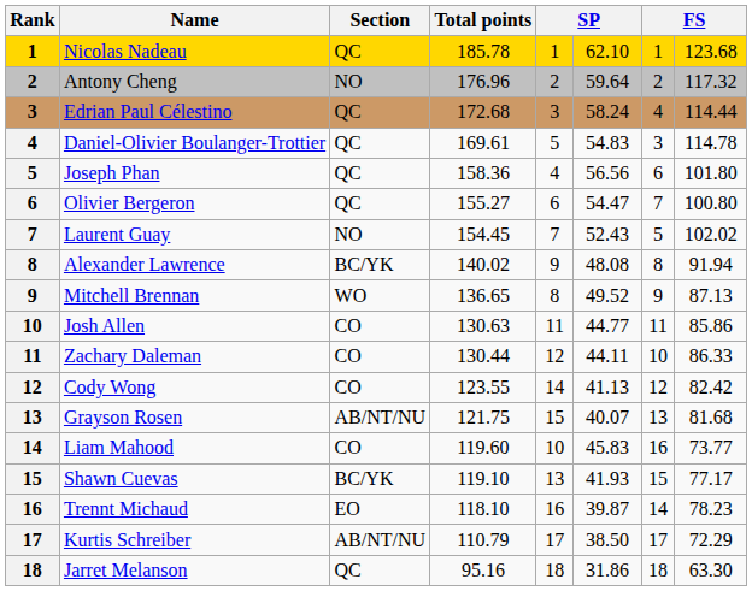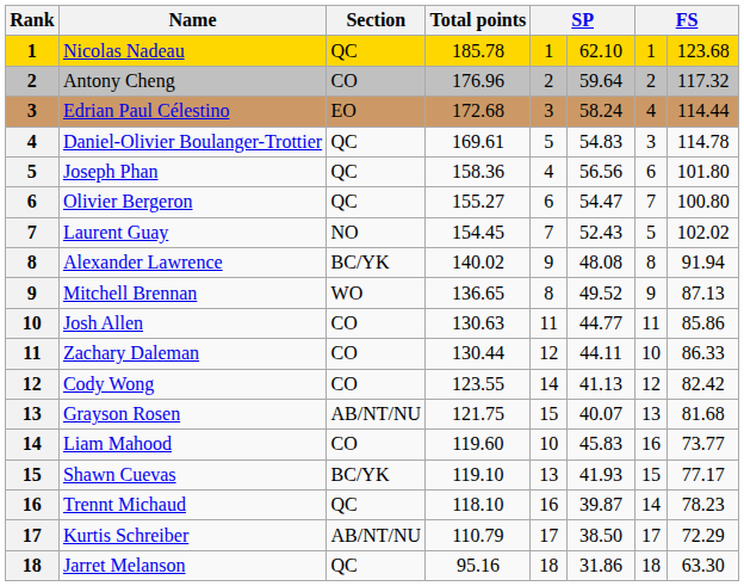 <table class="wikitable sortable">
 <tr>
 <th>Rank</th>
 <th>Name</th>
 <th>Section</th>
 <th>Total points</th>
 <th colspan="2" width="80px"><a href='#'>SP</a></th>
 <th colspan="2" width="80px"><a href='#'>FS</a></th>
 </tr>
 <tr bgcolor="gold">
 <td align="center"><strong>1</strong></td>
 <td><a href='#'>Nicolas Nadeau</a></td>
 <td>QC</td>
 <td align="center">185.78</td>
 <td align="center">1</td>
 <td align="center">62.10</td>
 <td align="center">1</td>
 <td align="center">123.68</td>
 </tr>
 <tr bgcolor="silver">
 <td align="center"><strong>2</strong></td>
 <td>Antony Cheng</td>
-<td>NO</td>
+<td>CO</td>
 <td align="center">176.96</td>
 <td align="center">2</td>
 <td align="center">59.64</td>
 <td align="center">2</td>
 <td align="center">117.32</td>
 </tr>
 <tr bgcolor="cc9966">
 <td align="center"><strong>3</strong></td>
 <td><a href='#'>Edrian Paul Célestino</a></td>
-<td>QC</td>
+<td>EO</td>
 <td align="center">172.68</td>
 <td align="center">3</td>
 <td align="center">58.24</td>
 <td align="center">4</td>
 <td align="center">114.44</td>
 </tr>
 <tr>
 <th>4</th>
 <td><a href='#'>Daniel-Olivier Boulanger-Trottier</a></td>
 <td>QC</td>
 <td align="center">169.61</td>
 <td align="center">5</td>
 <td align="center">54.83</td>
 <td align="center">3</td>
 <td align="center">114.78</td>
 </tr>
 <tr>
 <th>5</th>
 <td><a href='#'>Joseph Phan</a></td>
 <td>QC</td>
 <td align="center">158.36</td>
 <td align="center">4</td>
 <td align="center">56.56</td>
 <td align="center">6</td>
 <td align="center">101.80</td>
 </tr>
 <tr>
 <th>6</th>
 <td><a href='#'>Olivier Bergeron</a></td>
 <td>QC</td>
 <td align="center">155.27</td>
 <td align="center">6</td>
 <td align="center">54.47</td>
 <td align="center">7</td>
 <td align="center">100.80</td>
 </tr>
 <tr>
 <th>7</th>
 <td><a href='#'>Laurent Guay</a></td>
 <td>NO</td>
 <td align="center">154.45</td>
 <td align="center">7</td>
 <td align="center">52.43</td>
 <td align="center">5</td>
 <td align="center">102.02</td>
 </tr>
 <tr>
 <th>8</th>
 <td><a href='#'>Alexander Lawrence</a></td>
 <td>BC/YK</td>
 <td align="center">140.02</td>
 <td align="center">9</td>
 <td align="center">48.08</td>
 <td align="center">8</td>
 <td align="center">91.94</td>
 </tr>
 <tr>
 <th>9</th>
 <td><a href='#'>Mitchell Brennan</a></td>
 <td>WO</td>
 <td align="center">136.65</td>
 <td align="center">8</td>
 <td align="center">49.52</td>
 <td align="center">9</td>
 <td align="center">87.13</td>
 </tr>
 <tr>
 <th>10</th>
 <td><a href='#'>Josh Allen</a></td>
 <td>CO</td>
 <td align="center">130.63</td>
 <td align="center">11</td>
 <td align="center">44.77</td>
 <td align="center">11</td>
 <td align="center">85.86</td>
 </tr>
 <tr>
 <th>11</th>
 <td><a href='#'>Zachary Daleman</a></td>
 <td>CO</td>
 <td align="center">130.44</td>
 <td align="center">12</td>
 <td align="center">44.11</td>
 <td align="center">10</td>
 <td align="center">86.33</td>
 </tr>
 <tr>
 <th>12</th>
 <td><a href='#'>Cody Wong</a></td>
 <td>CO</td>
 <td align="center">123.55</td>
 <td align="center">14</td>
 <td align="center">41.13</td>
 <td align="center">12</td>
 <td align="center">82.42</td>
 </tr>
 <tr>
 <th>13</th>
 <td><a href='#'>Grayson Rosen</a></td>
 <td>AB/NT/NU</td>
 <td align="center">121.75</td>
 <td align="center">15</td>
 <td align="center">40.07</td>
 <td align="center">13</td>
 <td align="center">81.68</td>
 </tr>
 <tr>
 <th>14</th>
 <td><a href='#'>Liam Mahood</a></td>
 <td>CO</td>
 <td align="center">119.60</td>
 <td align="center">10</td>
 <td align="center">45.83</td>
 <td align="center">16</td>
 <td align="center">73.77</td>
 </tr>
 <tr>
 <th>15</th>
 <td><a href='#'>Shawn Cuevas</a></td>
 <td>BC/YK</td>
 <td align="center">119.10</td>
 <td align="center">13</td>
 <td align="center">41.93</td>
 <td align="center">15</td>
 <td align="center">77.17</td>
 </tr>
 <tr>
 <th>16</th>
 <td><a href='#'>Trennt Michaud</a></td>
-<td>EO</td>
+<td>QC</td>
 <td align="center">118.10</td>
 <td align="center">16</td>
 <td align="center">39.87</td>
 <td align="center">14</td>
 <td align="center">78.23</td>
 </tr>
 <tr>
 <th>17</th>
 <td><a href='#'>Kurtis Schreiber</a></td>
 <td>AB/NT/NU</td>
 <td align="center">110.79</td>
 <td align="center">17</td>
 <td align="center">38.50</td>
 <td align="center">17</td>
 <td align="center">72.29</td>
 </tr>
 <tr>
 <th>18</th>
 <td><a href='#'>Jarret Melanson</a></td>
 <td>QC</td>
 <td align="center">95.16</td>
 <td align="center">18</td>
 <td align="center">31.86</td>
 <td align="center">18</td>
 <td align="center">63.30</td>
 </tr>
 </table>
